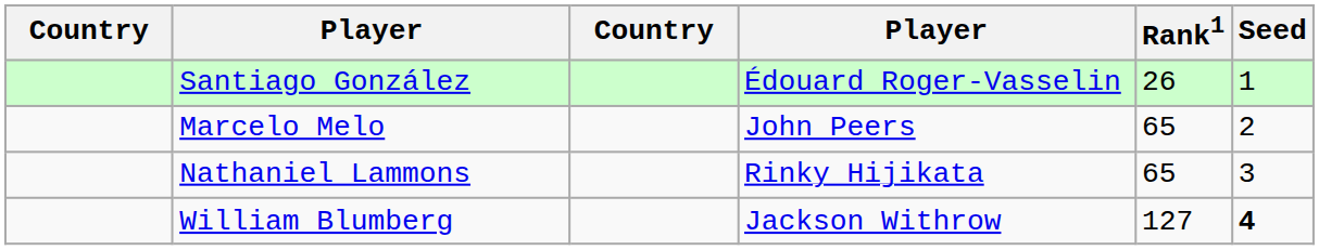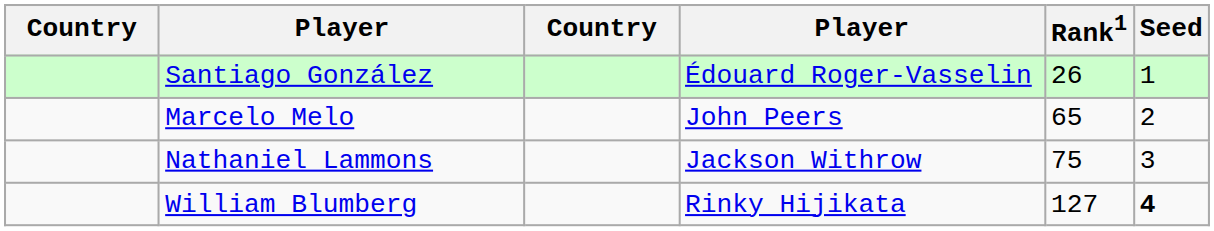 <table class="sortable wikitable">
 <tr>
 <th width="70">Country</th>
 <th width="175">Player</th>
 <th width="70">Country</th>
 <th width="175">Player</th>
 <th>Rank<sup>1</sup></th>
 <th>Seed</th>
 </tr>
 <tr bgcolor=#cfc>
 <td></td>
 <td><a href='#'>Santiago González</a></td>
 <td></td>
 <td><a href='#'>Édouard Roger-Vasselin</a></td>
 <td>26</td>
 <td>1</td>
 </tr>
 <tr>
 <td></td>
 <td><a href='#'>Marcelo Melo</a></td>
 <td></td>
 <td><a href='#'>John Peers</a></td>
 <td>65</td>
 <td>2</td>
 </tr>
 <tr>
 <td></td>
 <td><a href='#'>Nathaniel Lammons</a></td>
 <td></td>
-<td><a href='#'>Rinky Hijikata</a></td>
-<td>65</td>
+<td><a href='#'>Jackson Withrow</a></td>
+<td>75</td>
 <td>3</td>
 </tr>
 <tr>
 <td></td>
 <td><a href='#'>William Blumberg</a></td>
 <td></td>
-<td><a href='#'>Jackson Withrow</a></td>
+<td><a href='#'>Rinky Hijikata</a></td>
 <td>127</td>
 <td><strong>4</strong></td>
 </tr>
 </table>
